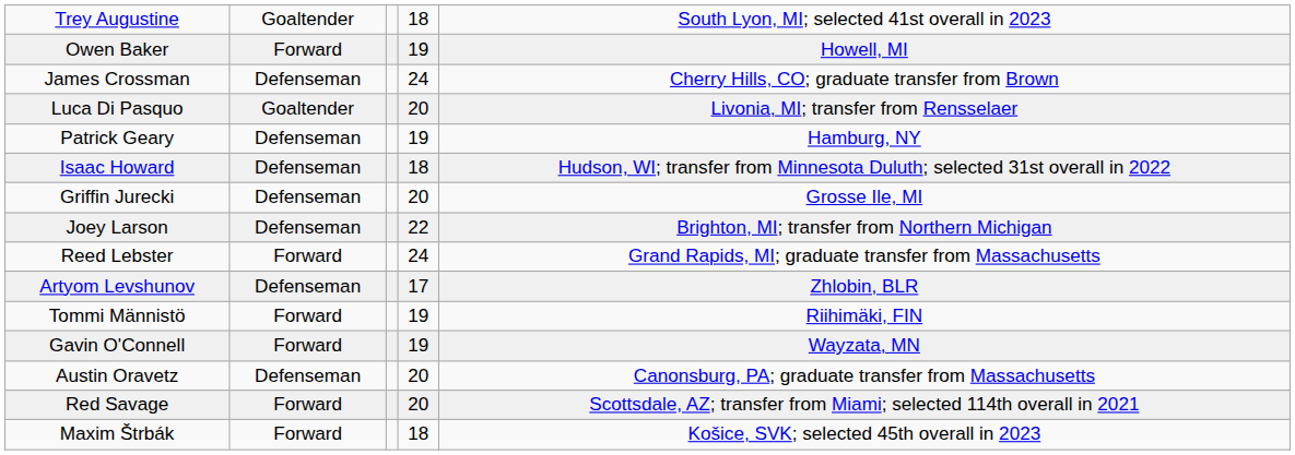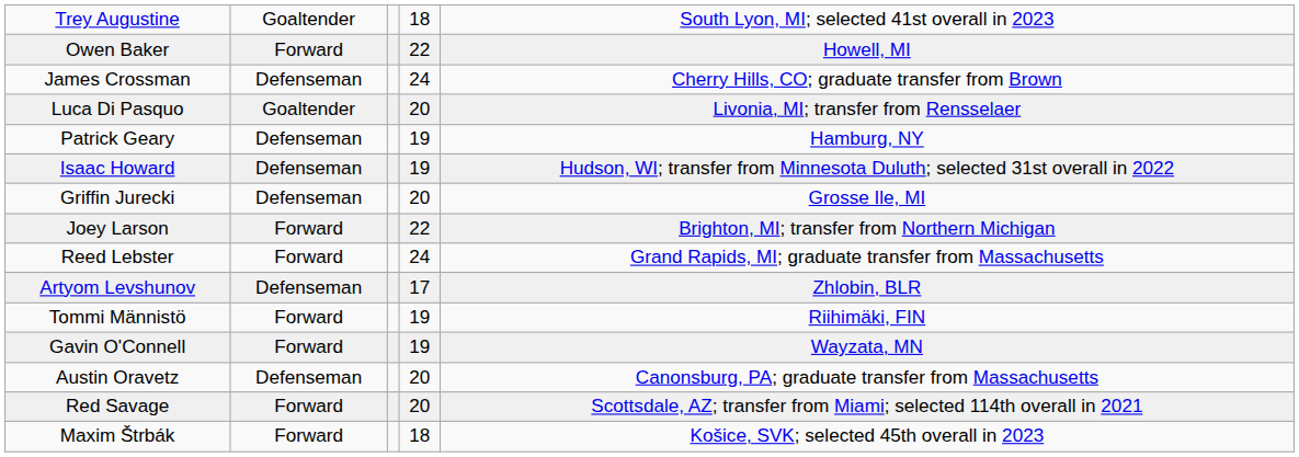 <table class="wikitable" width=1100>
 <tr align="center" bgcolor="">
 <td><a href='#'>Trey Augustine</a></td>
 <td>Goaltender</td>
 <td></td>
 <td>18</td>
 <td><a href='#'>South Lyon, MI</a>; selected 41st overall in <a href='#'>2023</a></td>
 </tr>
 <tr align="center" bgcolor="f0f0f0">
 <td>Owen Baker</td>
 <td>Forward</td>
 <td></td>
-<td>19</td>
+<td>22</td>
 <td><a href='#'>Howell, MI</a></td>
 </tr>
 <tr align="center" bgcolor="">
 <td>James Crossman</td>
 <td>Defenseman</td>
 <td></td>
 <td>24</td>
 <td><a href='#'>Cherry Hills, CO</a>; graduate transfer from <a href='#'>Brown</a></td>
 </tr>
 <tr align="center" bgcolor="f0f0f0">
 <td>Luca Di Pasquo</td>
 <td>Goaltender</td>
 <td></td>
 <td>20</td>
 <td><a href='#'>Livonia, MI</a>; transfer from <a href='#'>Rensselaer</a></td>
 </tr>
 <tr align="center" bgcolor="">
 <td>Patrick Geary</td>
 <td>Defenseman</td>
 <td></td>
 <td>19</td>
 <td><a href='#'>Hamburg, NY</a></td>
 </tr>
 <tr align="center" bgcolor="f0f0f0">
 <td><a href='#'>Isaac Howard</a></td>
 <td>Defenseman</td>
 <td></td>
-<td>18</td>
+<td>19</td>
 <td><a href='#'>Hudson, WI</a>; transfer from <a href='#'>Minnesota Duluth</a>; selected 31st overall in <a href='#'>2022</a></td>
 </tr>
 <tr align="center" bgcolor="">
 <td>Griffin Jurecki</td>
 <td>Defenseman</td>
 <td></td>
 <td>20</td>
 <td><a href='#'>Grosse Ile, MI</a></td>
 </tr>
 <tr align="center" bgcolor="f0f0f0">
 <td>Joey Larson</td>
-<td>Defenseman</td>
+<td>Forward</td>
 <td></td>
 <td>22</td>
 <td><a href='#'>Brighton, MI</a>; transfer from <a href='#'>Northern Michigan</a></td>
 </tr>
 <tr align="center" bgcolor="">
 <td>Reed Lebster</td>
 <td>Forward</td>
 <td></td>
 <td>24</td>
 <td><a href='#'>Grand Rapids, MI</a>; graduate transfer from <a href='#'>Massachusetts</a></td>
 </tr>
 <tr align="center" bgcolor="f0f0f0">
 <td><a href='#'>Artyom Levshunov</a></td>
 <td>Defenseman</td>
 <td></td>
 <td>17</td>
 <td><a href='#'>Zhlobin, BLR</a></td>
 </tr>
 <tr align="center" bgcolor="">
 <td>Tommi Männistö</td>
 <td>Forward</td>
 <td></td>
 <td>19</td>
 <td><a href='#'>Riihimäki, FIN</a></td>
 </tr>
 <tr align="center" bgcolor="f0f0f0">
 <td>Gavin O'Connell</td>
 <td>Forward</td>
 <td></td>
 <td>19</td>
 <td><a href='#'>Wayzata, MN</a></td>
 </tr>
 <tr align="center" bgcolor="">
 <td>Austin Oravetz</td>
 <td>Defenseman</td>
 <td></td>
 <td>20</td>
 <td><a href='#'>Canonsburg, PA</a>; graduate transfer from <a href='#'>Massachusetts</a></td>
 </tr>
 <tr align="center" bgcolor="f0f0f0">
 <td>Red Savage</td>
 <td>Forward</td>
 <td></td>
 <td>20</td>
 <td><a href='#'>Scottsdale, AZ</a>; transfer from <a href='#'>Miami</a>; selected 114th overall in <a href='#'>2021</a></td>
 </tr>
 <tr align="center" bgcolor="">
 <td>Maxim Štrbák</td>
 <td>Forward</td>
 <td></td>
 <td>18</td>
 <td><a href='#'>Košice, SVK</a>; selected 45th overall in <a href='#'>2023</a></td>
 </tr>
 </table>
